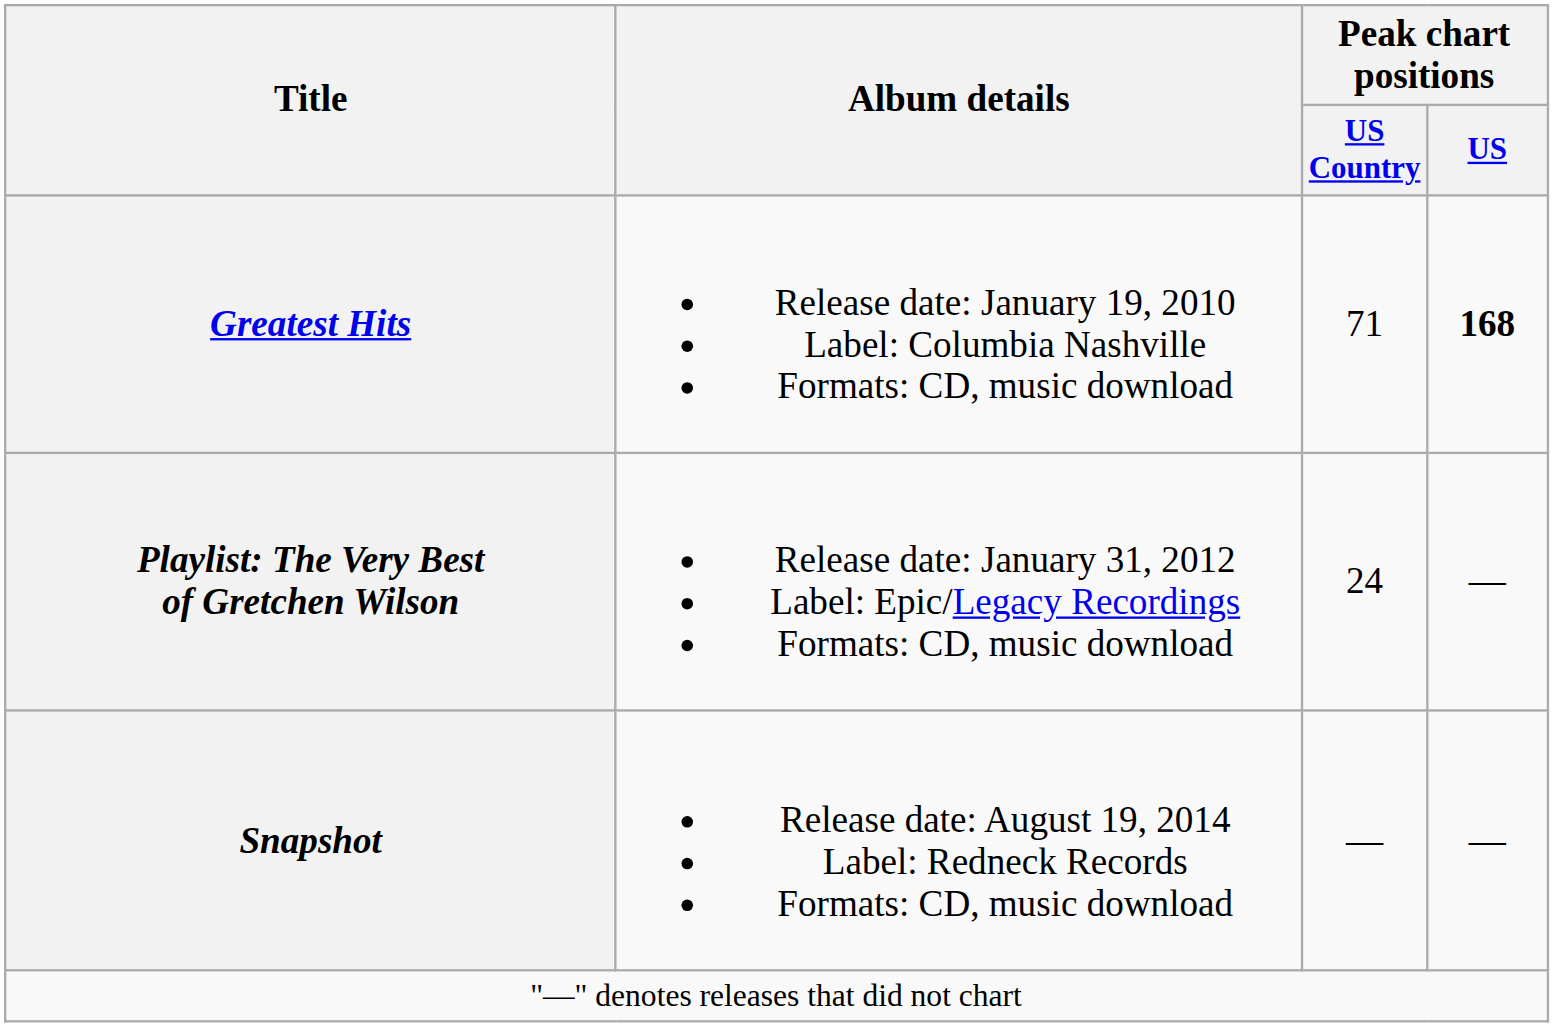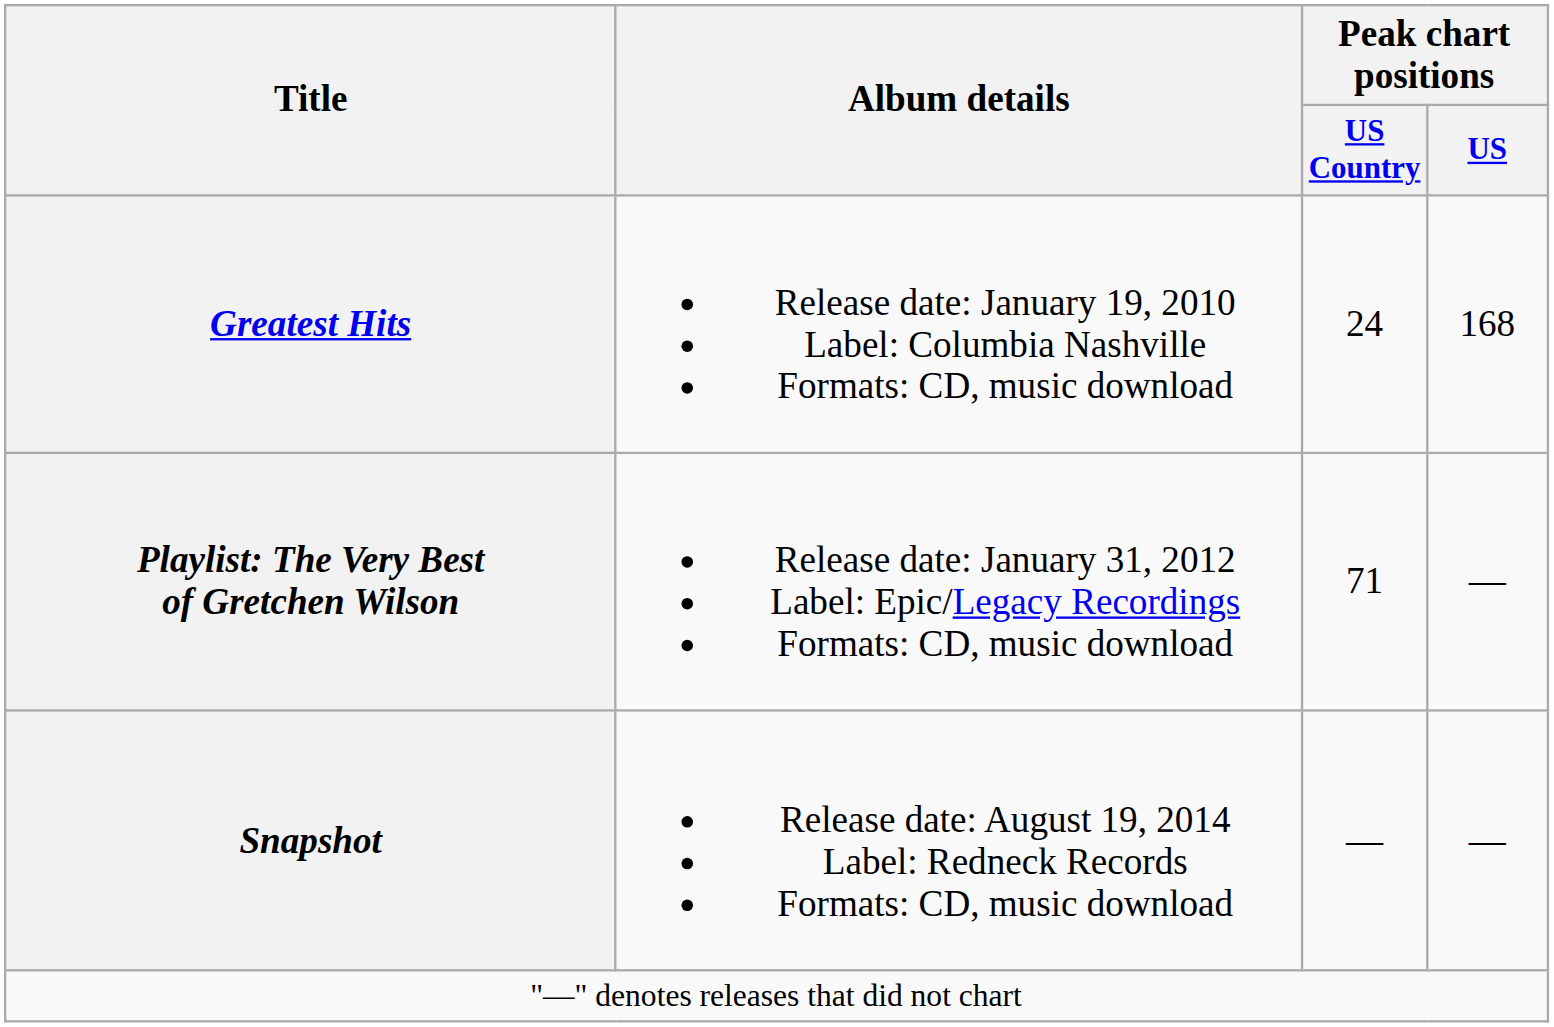 <table class="wikitable plainrowheaders" style="text-align:center;">
 <tr>
 <th rowspan="2" style="width:16em;">Title</th>
 <th rowspan="2" style="width:18em;">Album details</th>
 <th colspan="2">Peak chart<br>positions</th>
 </tr>
 <tr style="font-size:smaller;">
 <th width="45"><a href='#'>US Country</a><br></th>
 <th width="45"><a href='#'>US</a><br></th>
 </tr>
 <tr>
 <th scope="row"><em><a href='#'>Greatest Hits</a></em></th>
 <td><br><ul><li>Release date: January 19, 2010</li><li>Label: Columbia Nashville</li><li>Formats: CD, music download</li></ul></td>
-<td>71</td>
-<td><strong>168</strong></td>
+<td>24</td>
+<td>168</td>
 </tr>
 <tr>
 <th scope="row"><em>Playlist: The Very Best<br>of Gretchen Wilson</em></th>
 <td><br><ul><li>Release date: January 31, 2012</li><li>Label: Epic/<a href='#'>Legacy Recordings</a></li><li>Formats: CD, music download</li></ul></td>
-<td>24</td>
+<td>71</td>
 <td>—</td>
 </tr>
 <tr>
 <th scope="row"><em>Snapshot</em></th>
 <td><br><ul><li>Release date: August 19, 2014</li><li>Label: Redneck Records</li><li>Formats: CD, music download</li></ul></td>
 <td>—</td>
 <td>—</td>
 </tr>
 <tr>
 <td colspan="4" style="font-size:85%">"—" denotes releases that did not chart</td>
 </tr>
 </table>
